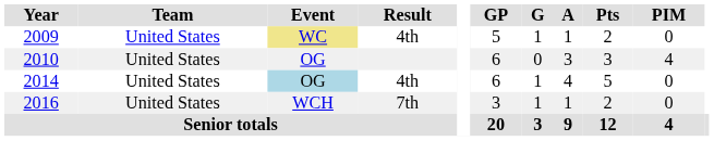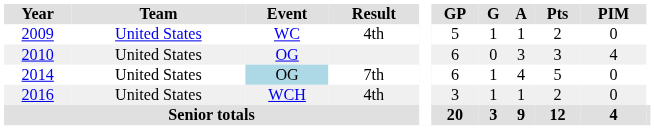 <table border="0" cellpadding="1" cellspacing="0" style="text-align:center; width:40em;">
 <tr bgcolor="#e0e0e0">
 <th>Year</th>
 <th>Team</th>
 <th>Event</th>
 <th>Result</th>
 <th rowspan="99" bgcolor="#ffffff"> </th>
 <th>GP</th>
 <th>G</th>
 <th>A</th>
 <th>Pts</th>
 <th>PIM</th>
 </tr>
 <tr>
 <td><a href='#'>2009</a></td>
 <td><a href='#'>United States</a></td>
-<td style="background: khaki;"><a href='#'>WC</a></td>
+<td><a href='#'>WC</a></td>
 <td>4th</td>
 <td>5</td>
 <td>1</td>
 <td>1</td>
 <td>2</td>
 <td>0</td>
 </tr>
 <tr bgcolor="#f0f0f0">
 <td><a href='#'>2010</a></td>
 <td>United States</td>
 <td><a href='#'>OG</a></td>
 <td></td>
 <td>6</td>
 <td>0</td>
 <td>3</td>
 <td>3</td>
 <td>4</td>
 </tr>
 <tr>
 <td><a href='#'>2014</a></td>
 <td>United States</td>
 <td style="background: lightblue;">OG</td>
-<td>4th</td>
+<td>7th</td>
 <td>6</td>
 <td>1</td>
 <td>4</td>
 <td>5</td>
 <td>0</td>
 </tr>
 <tr bgcolor="#f0f0f0">
 <td><a href='#'>2016</a></td>
 <td>United States</td>
 <td><a href='#'>WCH</a></td>
-<td>7th</td>
+<td>4th</td>
 <td>3</td>
 <td>1</td>
 <td>1</td>
 <td>2</td>
 <td>0</td>
 </tr>
 <tr bgcolor="#e0e0e0">
 <th colspan="4">Senior totals</th>
 <th>20</th>
 <th>3</th>
 <th>9</th>
 <th>12</th>
 <th>4</th>
 <th></th>
 </tr>
 </table>
